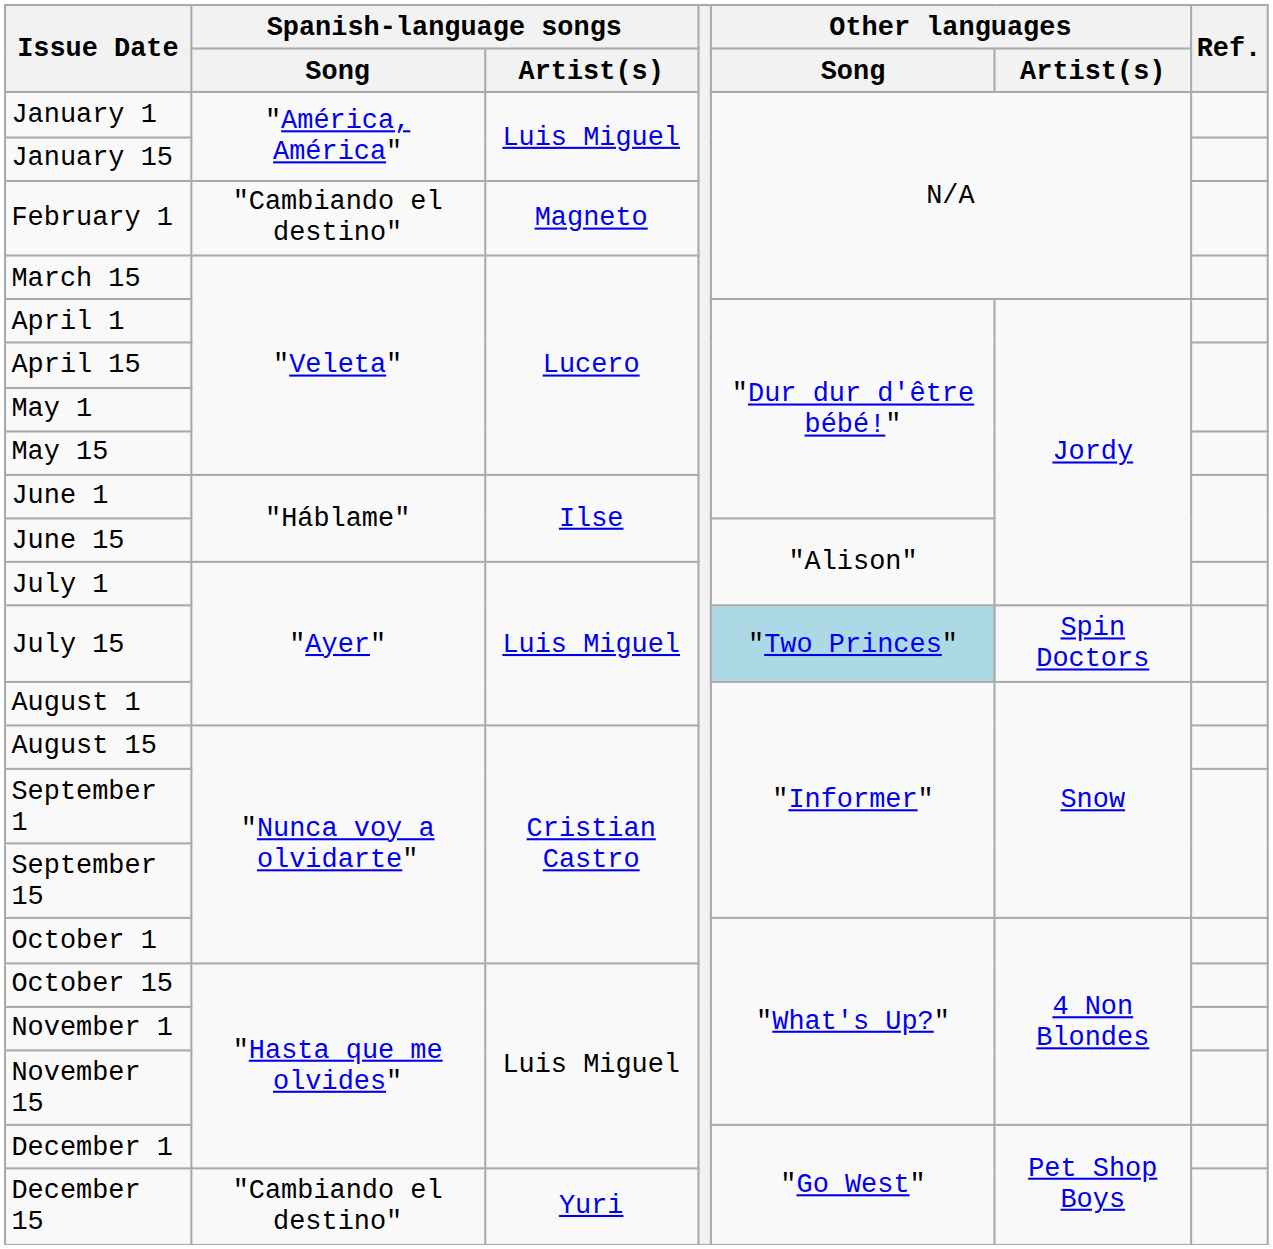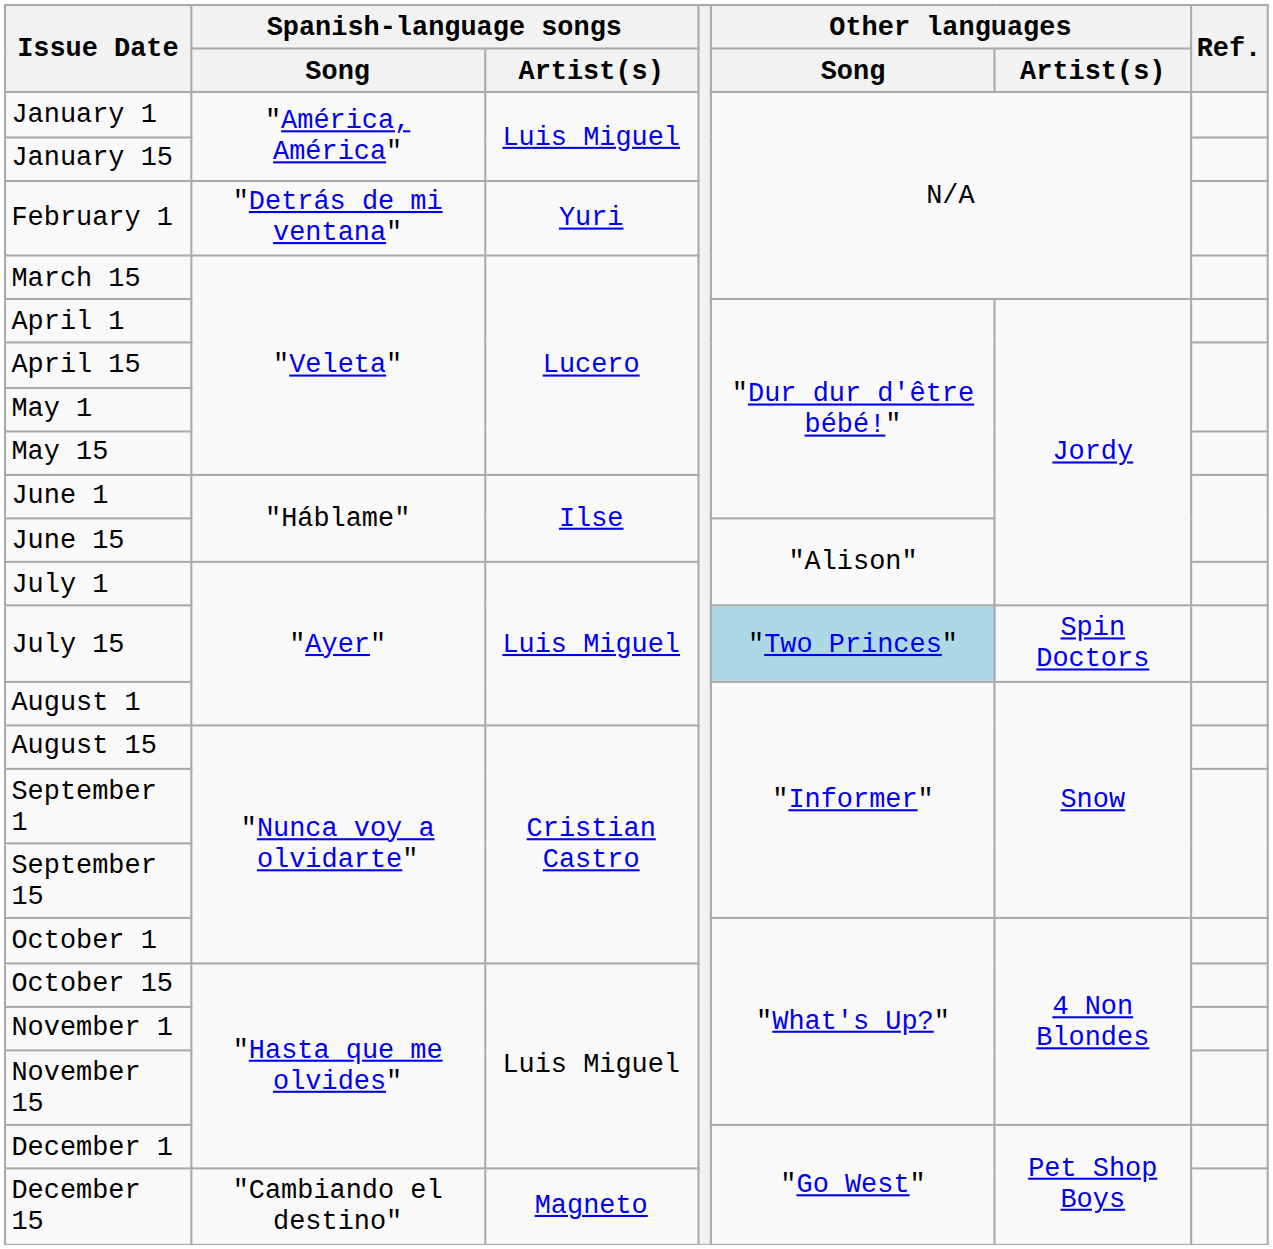 <table class="wikitable">
 <tr>
 <th style="text-align: center;" rowspan="2">Issue Date</th>
 <th style="text-align: center;" colspan="2">Spanish-language songs</th>
 <th style="text-align: center;" colspan="1" rowspan="26"></th>
 <th style="text-align: center;" colspan="2">Other languages</th>
 <th style="text-align: center;" rowspan="2">Ref.</th>
 </tr>
 <tr>
 <th>Song</th>
 <th>Artist(s)</th>
 <th>Song</th>
 <th>Artist(s)</th>
 </tr>
 <tr>
 <td>January 1</td>
 <td align="center" rowspan="2">"<a href='#'>América, América</a>"</td>
 <td align="center" rowspan="2"><a href='#'>Luis Miguel</a></td>
 <td align="center" colspan="2" rowspan="4">N/A</td>
 <td align="center"></td>
 </tr>
 <tr>
 <td>January 15</td>
 <td align="center"></td>
 </tr>
 <tr>
 <td>February 1</td>
-<td align="center">"Cambiando el destino"</td>
-<td align="center"><a href='#'>Magneto</a></td>
+<td align="center">"<a href='#'>Detrás de mi ventana</a>"</td>
+<td align="center"><a href='#'>Yuri</a></td>
 <td align="center"></td>
 </tr>
 <tr>
 <td>March 15</td>
 <td align="center" rowspan="5">"<a href='#'>Veleta</a>"</td>
 <td align="center" rowspan="5"><a href='#'>Lucero</a></td>
 <td align="center"></td>
 </tr>
 <tr>
 <td>April 1</td>
 <td align="center" rowspan="5">"<a href='#'>Dur dur d'être bébé!</a>"</td>
 <td align="center" rowspan="7"><a href='#'>Jordy</a></td>
 <td align="center"></td>
 </tr>
 <tr>
 <td>April 15</td>
 <td align="center" rowspan="2"></td>
 </tr>
 <tr>
 <td>May 1</td>
 </tr>
 <tr>
 <td>May 15</td>
 <td align="center"></td>
 </tr>
 <tr>
 <td>June 1</td>
 <td align="center" rowspan="2">"Háblame"</td>
 <td align="center" rowspan="2"><a href='#'>Ilse</a></td>
 <td align="center" rowspan="2"></td>
 </tr>
 <tr>
 <td>June 15</td>
 <td align="center" rowspan="2">"Alison"</td>
 </tr>
 <tr>
 <td>July 1</td>
 <td align="center" rowspan="3">"<a href='#'>Ayer</a>"</td>
 <td align="center" rowspan="3"><a href='#'>Luis Miguel</a></td>
 <td align="center"></td>
 </tr>
 <tr>
 <td>July 15</td>
 <td align="center" style="background: lightblue;">"<a href='#'>Two Princes</a>"</td>
 <td align="center"><a href='#'>Spin Doctors</a></td>
 <td align="center"></td>
 </tr>
 <tr>
 <td>August 1</td>
 <td align="center" rowspan="4">"<a href='#'>Informer</a>"</td>
 <td align="center" rowspan="4"><a href='#'>Snow</a></td>
 <td align="center"></td>
 </tr>
 <tr>
 <td>August 15</td>
 <td align="center" rowspan="4">"<a href='#'>Nunca voy a olvidarte</a>"</td>
 <td align="center" rowspan="4"><a href='#'>Cristian Castro</a></td>
 <td align="center"></td>
 </tr>
 <tr>
 <td>September 1</td>
 <td align="center" rowspan="2"></td>
 </tr>
 <tr>
 <td>September 15</td>
 </tr>
 <tr>
 <td>October 1</td>
 <td align="center" rowspan="4">"<a href='#'>What's Up?</a>"</td>
 <td align="center" rowspan="4"><a href='#'>4 Non Blondes</a></td>
 <td align="center"></td>
 </tr>
 <tr>
 <td>October 15</td>
 <td align="center" rowspan="4">"<a href='#'>Hasta que me olvides</a>"</td>
 <td align="center" rowspan="4">Luis Miguel</td>
 <td align="center"></td>
 </tr>
 <tr>
 <td>November 1</td>
 <td align="center"></td>
 </tr>
 <tr>
 <td>November 15</td>
 <td align="center"></td>
 </tr>
 <tr>
 <td>December 1</td>
 <td align="center" rowspan="2">"<a href='#'>Go West</a>"</td>
 <td align="center" rowspan="2"><a href='#'>Pet Shop Boys</a></td>
 <td align="center"></td>
 </tr>
 <tr>
 <td>December 15</td>
 <td align="center">"Cambiando el destino"</td>
-<td align="center"><a href='#'>Yuri</a></td>
+<td align="center"><a href='#'>Magneto</a></td>
 <td align="center"></td>
 </tr>
 <tr>
 </tr>
 </table>
